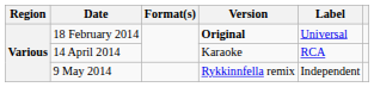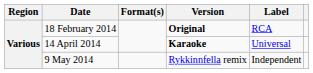 <table class="wikitable plainrowheaders">
 <tr>
 <th scope="col">Region</th>
 <th scope="col">Date</th>
 <th scope="col">Format(s)</th>
 <th scope="col">Version</th>
 <th scope="col">Label</th>
 <th scope="col"></th>
 </tr>
 <tr>
 <th scope="row" rowspan="3">Various</th>
 <td>18 February 2014</td>
 <td rowspan="2"></td>
 <td><strong>Original</strong></td>
-<td><a href='#'>Universal</a></td>
+<td><a href='#'>RCA</a></td>
 <td></td>
 </tr>
 <tr>
 <td>14 April 2014</td>
-<td>Karaoke</td>
-<td><a href='#'>RCA</a></td>
+<td><strong>Karaoke</strong></td>
+<td><a href='#'>Universal</a></td>
 <td></td>
 </tr>
 <tr>
 <td>9 May 2014</td>
 <td></td>
 <td><a href='#'>Rykkinnfella</a> remix</td>
 <td>Independent</td>
 <td></td>
 </tr>
 </table>
